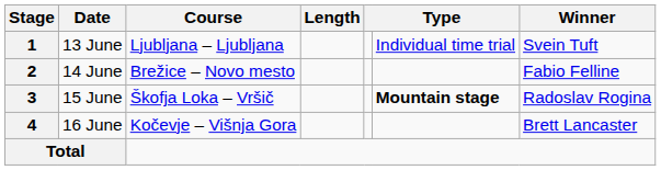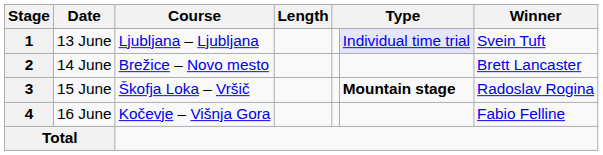 <table class="wikitable">
 <tr>
 <th>Stage</th>
 <th>Date</th>
 <th>Course</th>
 <th>Length</th>
 <th colspan="2">Type</th>
 <th>Winner</th>
 </tr>
 <tr>
 <th style="text-align:center">1</th>
 <td align=right>13 June</td>
 <td><a href='#'>Ljubljana</a> – <a href='#'>Ljubljana</a></td>
 <td style="text-align:center;"></td>
 <td></td>
-<td><a href='#'>Individual time trial</a></td>
+<td style="background: lavender;"><a href='#'>Individual time trial</a></td>
 <td> <a href='#'>Svein Tuft</a></td>
 </tr>
 <tr>
 <th style="text-align:center">2</th>
 <td align=right>14 June</td>
 <td><a href='#'>Brežice</a> – <a href='#'>Novo mesto</a></td>
 <td style="text-align:center;"></td>
 <td></td>
 <td></td>
-<td> <a href='#'>Fabio Felline</a></td>
+<td> <a href='#'>Brett Lancaster</a></td>
 </tr>
 <tr>
 <th style="text-align:center">3</th>
 <td align=right>15 June</td>
 <td><a href='#'>Škofja Loka</a> – <a href='#'>Vršič</a></td>
 <td style="text-align:center;"></td>
 <td></td>
 <td><strong>Mountain stage</strong></td>
 <td> <a href='#'>Radoslav Rogina</a></td>
 </tr>
 <tr>
 <th style="text-align:center">4</th>
 <td align=right>16 June</td>
 <td><a href='#'>Kočevje</a> – <a href='#'>Višnja Gora</a></td>
 <td style="text-align:center;"></td>
 <td></td>
 <td></td>
-<td> <a href='#'>Brett Lancaster</a></td>
+<td> <a href='#'>Fabio Felline</a></td>
 </tr>
 <tr>
 <th colspan="2">Total</th>
 <td colspan="5" style="text-align:center;"></td>
 </tr>
 </table>
